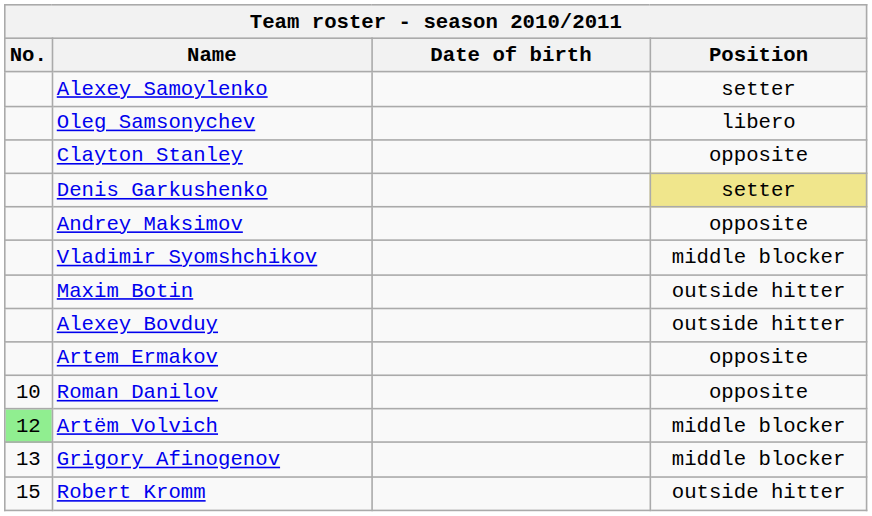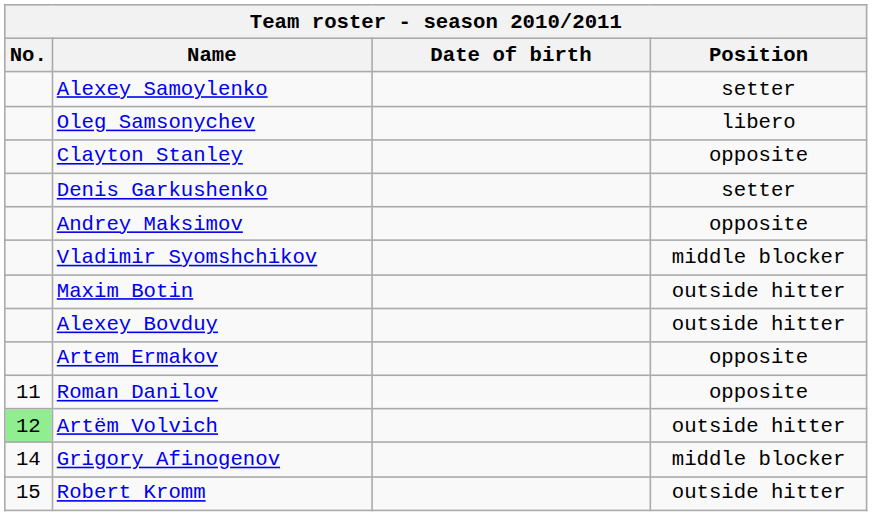 <table class="wikitable collapsible collapsed sortable" style="font-size:100%; text-align:center;">
 <tr>
 <th colspan=6>Team roster - season 2010/2011</th>
 </tr>
 <tr>
 <th>No.</th>
 <th style="width:15em">Name</th>
 <th style="width:13em">Date of birth</th>
 <th style="width:10em">Position</th>
 </tr>
 <tr>
 <td></td>
 <td align=left> <a href='#'>Alexey Samoylenko</a></td>
 <td align=right></td>
 <td>setter</td>
 </tr>
 <tr>
 <td></td>
 <td align=left> <a href='#'>Oleg Samsonychev</a></td>
 <td align=right></td>
 <td>libero</td>
 </tr>
 <tr>
 <td></td>
 <td align=left> <a href='#'>Clayton Stanley</a></td>
 <td align=right></td>
 <td>opposite</td>
 </tr>
 <tr>
 <td></td>
 <td align=left> <a href='#'>Denis Garkushenko</a></td>
 <td align=right></td>
-<td style="background: khaki;">setter</td>
+<td>setter</td>
 </tr>
 <tr>
 <td></td>
 <td align=left> <a href='#'>Andrey Maksimov</a></td>
 <td align=right></td>
 <td>opposite</td>
 </tr>
 <tr>
 <td></td>
 <td align=left> <a href='#'>Vladimir Syomshchikov</a></td>
 <td align=right></td>
 <td>middle blocker</td>
 </tr>
 <tr>
 <td></td>
 <td align=left> <a href='#'>Maxim Botin</a></td>
 <td align=right></td>
 <td>outside hitter</td>
 </tr>
 <tr>
 <td></td>
 <td align=left> <a href='#'>Alexey Bovduy</a></td>
 <td align=right></td>
 <td>outside hitter</td>
 </tr>
 <tr>
 <td></td>
 <td align=left> <a href='#'>Artem Ermakov</a></td>
 <td align=right></td>
 <td>opposite</td>
 </tr>
 <tr>
-<td>10</td>
+<td>11</td>
 <td align=left> <a href='#'>Roman Danilov</a></td>
 <td align=right></td>
 <td>opposite</td>
 </tr>
 <tr>
 <td style="background: lightgreen;">12</td>
 <td align=left> <a href='#'>Artëm Volvich</a></td>
 <td align=right></td>
-<td>middle blocker</td>
+<td>outside hitter</td>
 </tr>
 <tr>
-<td>13</td>
+<td>14</td>
 <td align=left> <a href='#'>Grigory Afinogenov</a></td>
 <td align=right></td>
 <td>middle blocker</td>
 </tr>
 <tr>
 <td>15</td>
 <td align=left> <a href='#'>Robert Kromm</a></td>
 <td align=right></td>
 <td>outside hitter</td>
 </tr>
 </table>
